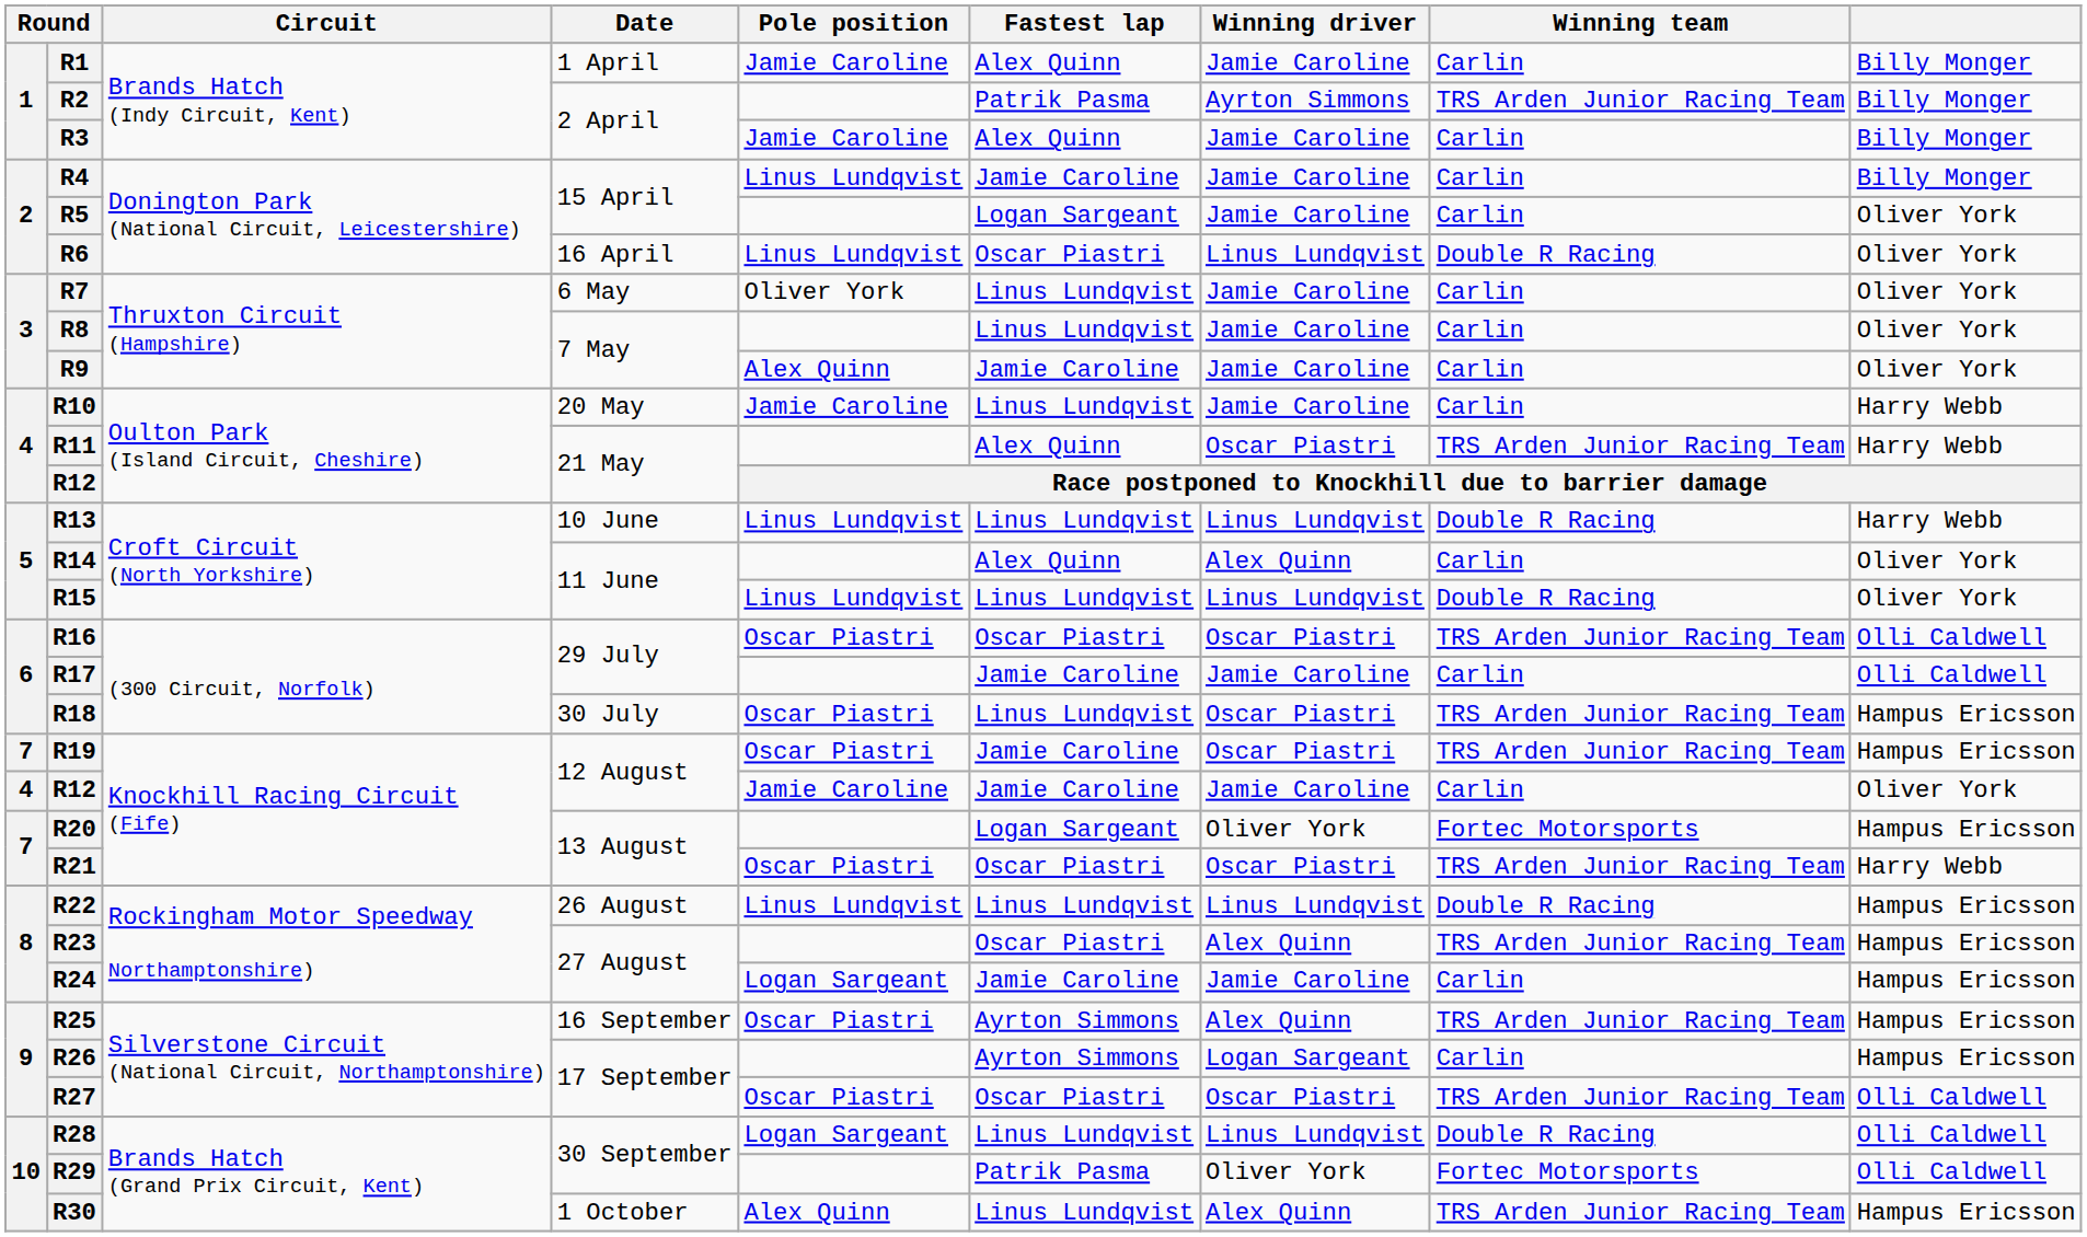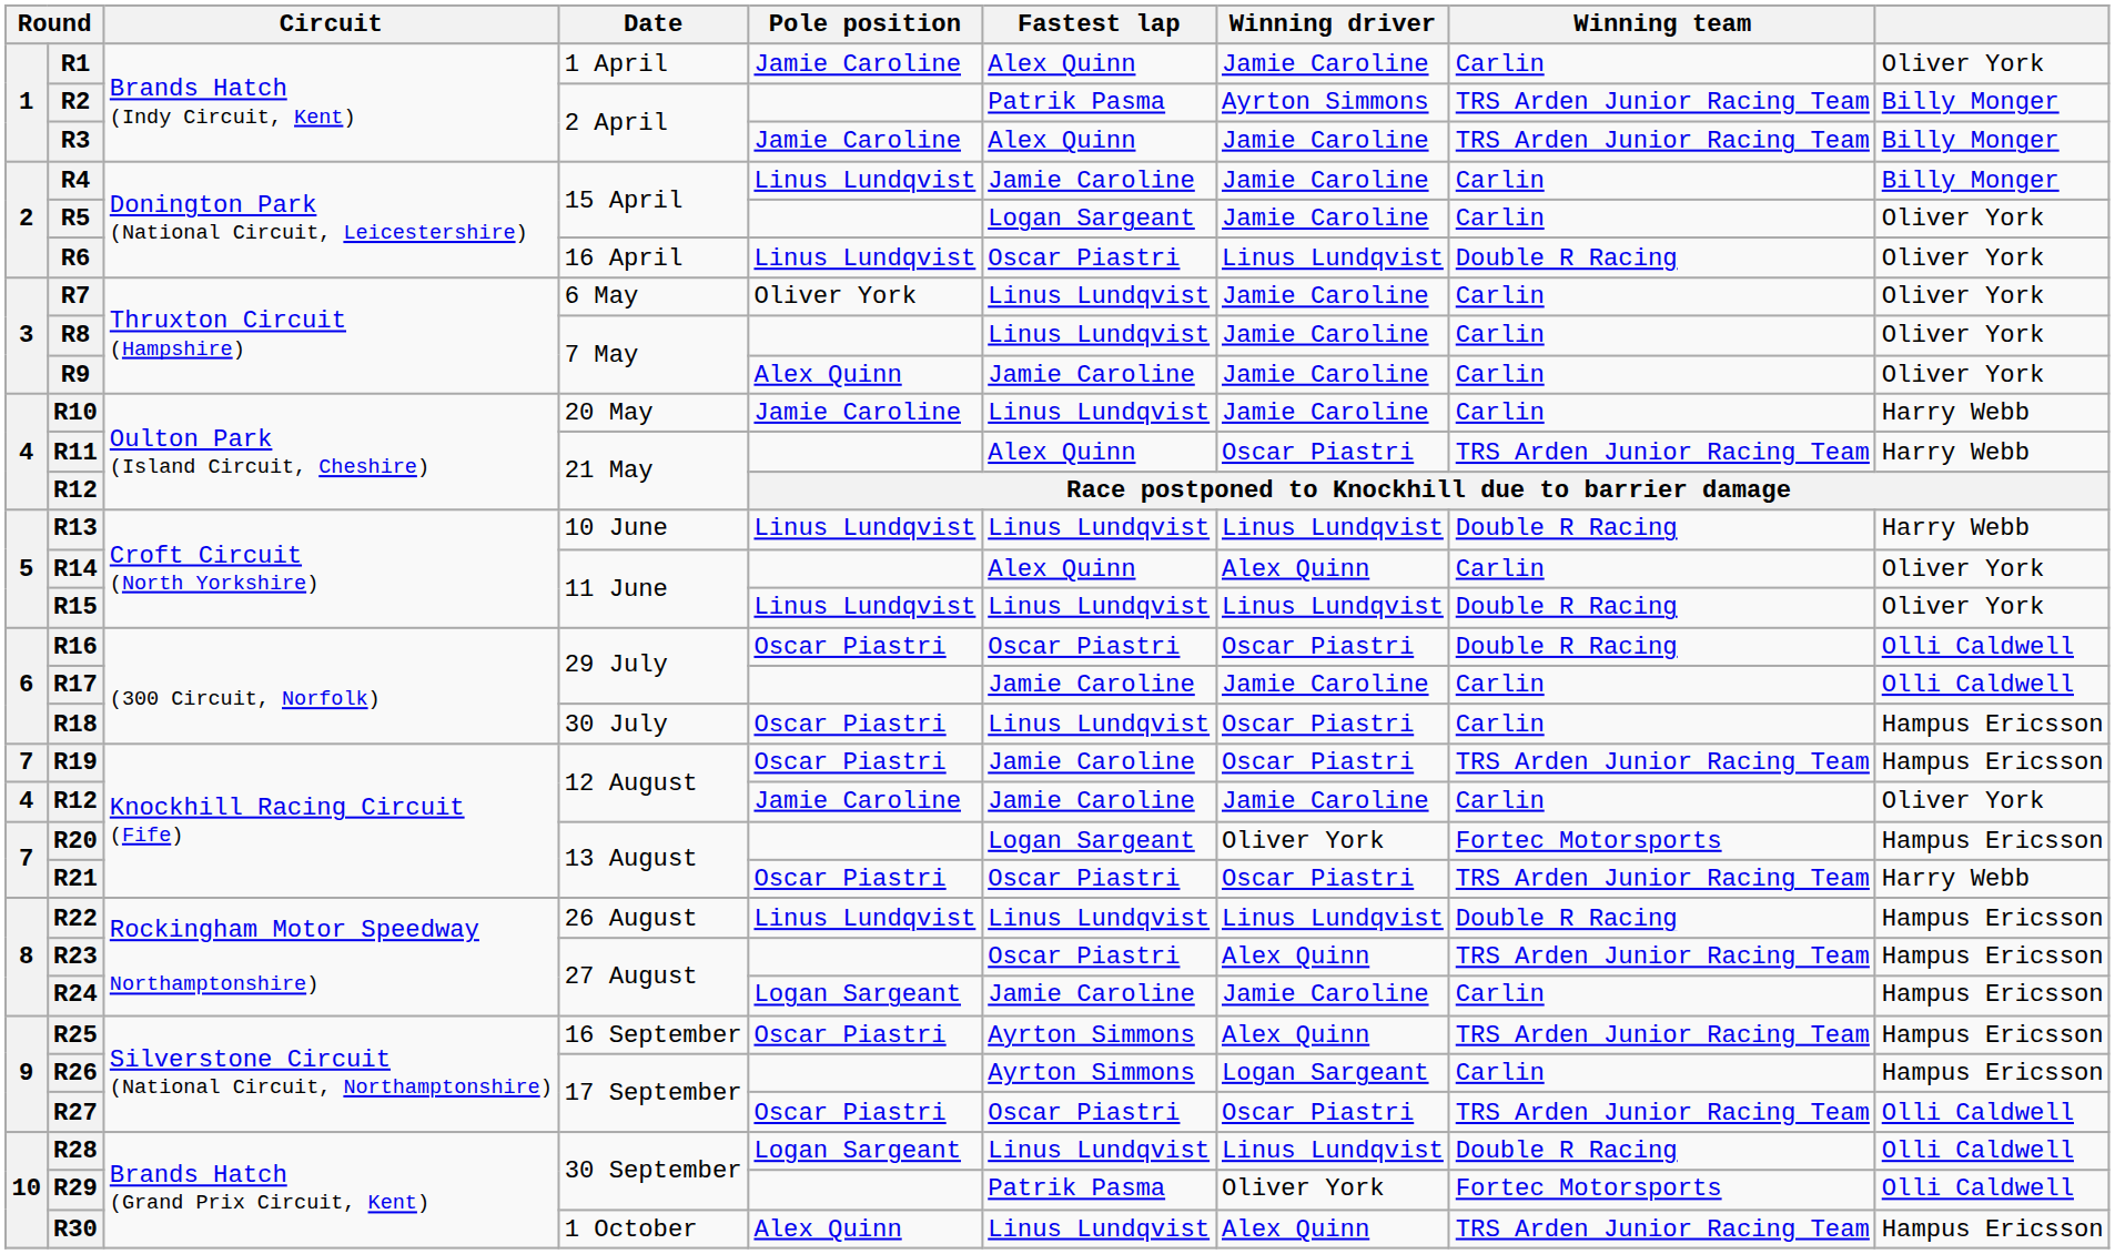 <table class="wikitable" style="font-size: 85%">
 <tr>
 <th colspan=2>Round</th>
 <th>Circuit</th>
 <th>Date</th>
 <th>Pole position</th>
 <th>Fastest lap</th>
 <th>Winning driver</th>
 <th>Winning team</th>
 <th></th>
 </tr>
 <tr>
 <th rowspan=3>1</th>
 <th>R1</th>
 <td rowspan=3><a href='#'>Brands Hatch</a><br><small>(Indy Circuit, <a href='#'>Kent</a>)</small></td>
 <td>1 April</td>
 <td> <a href='#'>Jamie Caroline</a></td>
 <td> <a href='#'>Alex Quinn</a></td>
 <td> <a href='#'>Jamie Caroline</a></td>
 <td><a href='#'>Carlin</a></td>
-<td> <a href='#'>Billy Monger</a></td>
+<td> Oliver York</td>
 </tr>
 <tr>
 <th>R2</th>
 <td rowspan=2>2 April</td>
 <td></td>
 <td> <a href='#'>Patrik Pasma</a></td>
 <td nowrap> <a href='#'>Ayrton Simmons</a></td>
 <td nowrap><a href='#'>TRS Arden Junior Racing Team</a></td>
 <td> <a href='#'>Billy Monger</a></td>
 </tr>
 <tr>
 <th>R3</th>
 <td> <a href='#'>Jamie Caroline</a></td>
 <td> <a href='#'>Alex Quinn</a></td>
 <td> <a href='#'>Jamie Caroline</a></td>
-<td><a href='#'>Carlin</a></td>
+<td><a href='#'>TRS Arden Junior Racing Team</a></td>
 <td> <a href='#'>Billy Monger</a></td>
 </tr>
 <tr>
 <th rowspan=3>2</th>
 <th>R4</th>
 <td rowspan=3><a href='#'>Donington Park</a><br><small>(National Circuit, <a href='#'>Leicestershire</a>)</small></td>
 <td rowspan=2>15 April</td>
 <td> <a href='#'>Linus Lundqvist</a></td>
 <td> <a href='#'>Jamie Caroline</a></td>
 <td> <a href='#'>Jamie Caroline</a></td>
 <td><a href='#'>Carlin</a></td>
 <td> <a href='#'>Billy Monger</a></td>
 </tr>
 <tr>
 <th>R5</th>
 <td></td>
 <td> <a href='#'>Logan Sargeant</a></td>
 <td> <a href='#'>Jamie Caroline</a></td>
 <td><a href='#'>Carlin</a></td>
 <td> Oliver York</td>
 </tr>
 <tr>
 <th>R6</th>
 <td>16 April</td>
 <td> <a href='#'>Linus Lundqvist</a></td>
 <td> <a href='#'>Oscar Piastri</a></td>
 <td> <a href='#'>Linus Lundqvist</a></td>
 <td><a href='#'>Double R Racing</a></td>
 <td> Oliver York</td>
 </tr>
 <tr>
 <th rowspan=3>3</th>
 <th>R7</th>
 <td rowspan=3><a href='#'>Thruxton Circuit</a><br><small>(<a href='#'>Hampshire</a>)</small></td>
 <td>6 May</td>
 <td> Oliver York</td>
 <td> <a href='#'>Linus Lundqvist</a></td>
 <td> <a href='#'>Jamie Caroline</a></td>
 <td><a href='#'>Carlin</a></td>
 <td> Oliver York</td>
 </tr>
 <tr>
 <th>R8</th>
 <td rowspan=2>7 May</td>
 <td></td>
 <td> <a href='#'>Linus Lundqvist</a></td>
 <td> <a href='#'>Jamie Caroline</a></td>
 <td><a href='#'>Carlin</a></td>
 <td> Oliver York</td>
 </tr>
 <tr>
 <th>R9</th>
 <td> <a href='#'>Alex Quinn</a></td>
 <td> <a href='#'>Jamie Caroline</a></td>
 <td> <a href='#'>Jamie Caroline</a></td>
 <td><a href='#'>Carlin</a></td>
 <td> Oliver York</td>
 </tr>
 <tr>
 <th rowspan=3>4</th>
 <th>R10</th>
 <td rowspan=3><a href='#'>Oulton Park</a><br><small>(Island Circuit, <a href='#'>Cheshire</a>)</small></td>
 <td>20 May</td>
 <td> <a href='#'>Jamie Caroline</a></td>
 <td> <a href='#'>Linus Lundqvist</a></td>
 <td> <a href='#'>Jamie Caroline</a></td>
 <td><a href='#'>Carlin</a></td>
 <td> Harry Webb</td>
 </tr>
 <tr>
 <th>R11</th>
 <td rowspan=2>21 May</td>
 <td></td>
 <td> <a href='#'>Alex Quinn</a></td>
 <td> <a href='#'>Oscar Piastri</a></td>
 <td><a href='#'>TRS Arden Junior Racing Team</a></td>
 <td> Harry Webb</td>
 </tr>
 <tr>
 <th>R12</th>
 <th colspan=5>Race postponed to Knockhill due to barrier damage</th>
 </tr>
 <tr>
 <th rowspan=3>5</th>
 <th>R13</th>
 <td rowspan=3><a href='#'>Croft Circuit</a><br><small>(<a href='#'>North Yorkshire</a>)</small></td>
 <td>10 June</td>
 <td> <a href='#'>Linus Lundqvist</a></td>
 <td> <a href='#'>Linus Lundqvist</a></td>
 <td> <a href='#'>Linus Lundqvist</a></td>
 <td><a href='#'>Double R Racing</a></td>
 <td> Harry Webb</td>
 </tr>
 <tr>
 <th>R14</th>
 <td rowspan=2>11 June</td>
 <td></td>
 <td> <a href='#'>Alex Quinn</a></td>
 <td> <a href='#'>Alex Quinn</a></td>
 <td><a href='#'>Carlin</a></td>
 <td> Oliver York</td>
 </tr>
 <tr>
 <th>R15</th>
 <td nowrap> <a href='#'>Linus Lundqvist</a></td>
 <td nowrap> <a href='#'>Linus Lundqvist</a></td>
 <td nowrap> <a href='#'>Linus Lundqvist</a></td>
 <td nowrap><a href='#'>Double R Racing</a></td>
 <td> Oliver York</td>
 </tr>
 <tr>
 <th rowspan=3>6</th>
 <th>R16</th>
 <td rowspan=3><br><small>(300 Circuit, <a href='#'>Norfolk</a>)</small></td>
 <td rowspan=2>29 July</td>
 <td> <a href='#'>Oscar Piastri</a></td>
 <td> <a href='#'>Oscar Piastri</a></td>
 <td> <a href='#'>Oscar Piastri</a></td>
-<td><a href='#'>TRS Arden Junior Racing Team</a></td>
+<td nowrap><a href='#'>Double R Racing</a></td>
 <td> <a href='#'>Olli Caldwell</a></td>
 </tr>
 <tr>
 <th>R17</th>
 <td></td>
 <td> <a href='#'>Jamie Caroline</a></td>
 <td> <a href='#'>Jamie Caroline</a></td>
 <td><a href='#'>Carlin</a></td>
 <td> <a href='#'>Olli Caldwell</a></td>
 </tr>
 <tr>
 <th>R18</th>
 <td>30 July</td>
 <td> <a href='#'>Oscar Piastri</a></td>
 <td> <a href='#'>Linus Lundqvist</a></td>
 <td> <a href='#'>Oscar Piastri</a></td>
-<td><a href='#'>TRS Arden Junior Racing Team</a></td>
+<td><a href='#'>Carlin</a></td>
 <td nowrap> Hampus Ericsson</td>
 </tr>
 <tr>
 <th>7</th>
 <th>R19</th>
 <td rowspan=4><a href='#'>Knockhill Racing Circuit</a><br><small>(<a href='#'>Fife</a>)</small></td>
 <td rowspan=2>12 August</td>
 <td> <a href='#'>Oscar Piastri</a></td>
 <td> <a href='#'>Jamie Caroline</a></td>
 <td> <a href='#'>Oscar Piastri</a></td>
 <td><a href='#'>TRS Arden Junior Racing Team</a></td>
 <td> Hampus Ericsson</td>
 </tr>
 <tr>
 <th>4</th>
 <th>R12</th>
 <td nowrap> <a href='#'>Jamie Caroline</a></td>
 <td nowrap> <a href='#'>Jamie Caroline</a></td>
 <td nowrap> <a href='#'>Jamie Caroline</a></td>
 <td><a href='#'>Carlin</a></td>
 <td> Oliver York</td>
 </tr>
 <tr>
 <th rowspan=2>7</th>
 <th>R20</th>
 <td rowspan=2>13 August</td>
 <td></td>
 <td> <a href='#'>Logan Sargeant</a></td>
 <td> Oliver York</td>
 <td><a href='#'>Fortec Motorsports</a></td>
 <td> Hampus Ericsson</td>
 </tr>
 <tr>
 <th>R21</th>
 <td> <a href='#'>Oscar Piastri</a></td>
 <td> <a href='#'>Oscar Piastri</a></td>
 <td> <a href='#'>Oscar Piastri</a></td>
 <td><a href='#'>TRS Arden Junior Racing Team</a></td>
 <td> Harry Webb</td>
 </tr>
 <tr>
 <th rowspan=3>8</th>
 <th>R22</th>
 <td rowspan=3 nowrap><a href='#'>Rockingham Motor Speedway</a><br><small><br><a href='#'>Northamptonshire</a>)</small></td>
 <td>26 August</td>
 <td> <a href='#'>Linus Lundqvist</a></td>
 <td> <a href='#'>Linus Lundqvist</a></td>
 <td> <a href='#'>Linus Lundqvist</a></td>
 <td><a href='#'>Double R Racing</a></td>
 <td> Hampus Ericsson</td>
 </tr>
 <tr>
 <th>R23</th>
 <td rowspan=2>27 August</td>
 <td></td>
 <td> <a href='#'>Oscar Piastri</a></td>
 <td> <a href='#'>Alex Quinn</a></td>
 <td><a href='#'>TRS Arden Junior Racing Team</a></td>
 <td> Hampus Ericsson</td>
 </tr>
 <tr>
 <th>R24</th>
 <td nowrap> <a href='#'>Logan Sargeant</a></td>
 <td nowrap> <a href='#'>Jamie Caroline</a></td>
 <td> <a href='#'>Jamie Caroline</a></td>
 <td><a href='#'>Carlin</a></td>
 <td> Hampus Ericsson</td>
 </tr>
 <tr>
 <th rowspan=3>9</th>
 <th>R25</th>
 <td rowspan=3><a href='#'>Silverstone Circuit</a><br><small>(National Circuit, <a href='#'>Northamptonshire</a>)</small></td>
 <td>16 September</td>
 <td> <a href='#'>Oscar Piastri</a></td>
 <td nowrap> <a href='#'>Ayrton Simmons</a></td>
 <td> <a href='#'>Alex Quinn</a></td>
 <td><a href='#'>TRS Arden Junior Racing Team</a></td>
 <td> Hampus Ericsson</td>
 </tr>
 <tr>
 <th>R26</th>
 <td rowspan=2>17 September</td>
 <td></td>
 <td nowrap> <a href='#'>Ayrton Simmons</a></td>
 <td> <a href='#'>Logan Sargeant</a></td>
 <td><a href='#'>Carlin</a></td>
 <td> Hampus Ericsson</td>
 </tr>
 <tr>
 <th>R27</th>
 <td> <a href='#'>Oscar Piastri</a></td>
 <td> <a href='#'>Oscar Piastri</a></td>
 <td> <a href='#'>Oscar Piastri</a></td>
 <td><a href='#'>TRS Arden Junior Racing Team</a></td>
 <td> <a href='#'>Olli Caldwell</a></td>
 </tr>
 <tr>
 <th rowspan=3>10</th>
 <th>R28</th>
 <td rowspan=3><a href='#'>Brands Hatch</a><br><small>(Grand Prix Circuit, <a href='#'>Kent</a>)</small></td>
 <td rowspan=2 nowrap>30 September</td>
 <td> <a href='#'>Logan Sargeant</a></td>
 <td> <a href='#'>Linus Lundqvist</a></td>
 <td> <a href='#'>Linus Lundqvist</a></td>
 <td><a href='#'>Double R Racing</a></td>
 <td> <a href='#'>Olli Caldwell</a></td>
 </tr>
 <tr>
 <th>R29</th>
 <td></td>
 <td> <a href='#'>Patrik Pasma</a></td>
 <td> Oliver York</td>
 <td><a href='#'>Fortec Motorsports</a></td>
 <td> <a href='#'>Olli Caldwell</a></td>
 </tr>
 <tr>
 <th>R30</th>
 <td>1 October</td>
 <td> <a href='#'>Alex Quinn</a></td>
 <td> <a href='#'>Linus Lundqvist</a></td>
 <td> <a href='#'>Alex Quinn</a></td>
 <td><a href='#'>TRS Arden Junior Racing Team</a></td>
 <td> Hampus Ericsson</td>
 </tr>
 </table>
